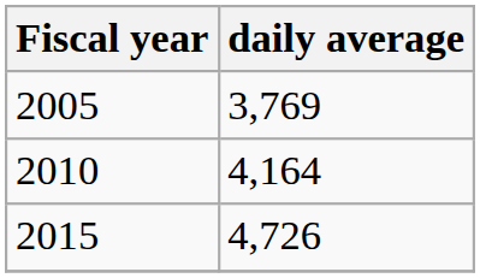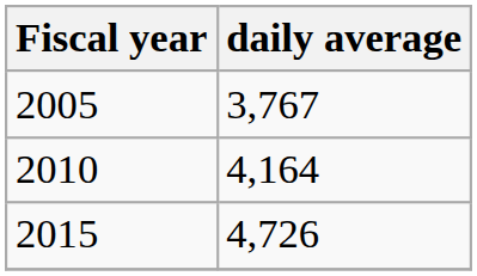 <table class="wikitable">
 <tr>
 <th>Fiscal year</th>
 <th>daily average</th>
 </tr>
 <tr>
 <td>2005</td>
-<td>3,769</td>
+<td>3,767</td>
 </tr>
 <tr>
 <td>2010</td>
 <td>4,164</td>
 </tr>
 <tr>
 <td>2015</td>
 <td>4,726</td>
 </tr>
 <tr>
 </tr>
 </table>
